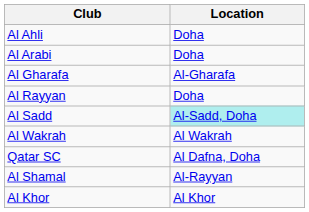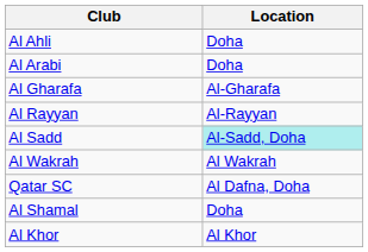 <table class="wikitable">
 <tr>
 <th style="width:200px;">Club</th>
 <th style="width:160px;">Location</th>
 </tr>
 <tr style="vertical-align:top;">
 <td><a href='#'>Al Ahli</a></td>
 <td><a href='#'>Doha</a></td>
 </tr>
 <tr style="vertical-align:top;">
 <td><a href='#'>Al Arabi</a></td>
 <td><a href='#'>Doha</a></td>
 </tr>
 <tr style="vertical-align:top;">
 <td><a href='#'>Al Gharafa</a></td>
 <td><a href='#'>Al-Gharafa</a></td>
 </tr>
 <tr style="vertical-align:top;">
 <td><a href='#'>Al Rayyan</a></td>
-<td><a href='#'>Doha</a></td>
+<td><a href='#'>Al-Rayyan</a></td>
 </tr>
 <tr style="vertical-align:top;">
 <td><a href='#'>Al Sadd</a></td>
 <td style="background: paleturquoise;"><a href='#'>Al-Sadd, Doha</a></td>
 </tr>
 <tr style="vertical-align:top;">
 <td><a href='#'>Al Wakrah</a></td>
 <td><a href='#'>Al Wakrah</a></td>
 </tr>
 <tr style="vertical-align:top;">
 <td><a href='#'>Qatar SC</a></td>
 <td><a href='#'>Al Dafna, Doha</a></td>
 </tr>
 <tr style="vertical-align:top;">
 <td><a href='#'>Al Shamal</a></td>
-<td><a href='#'>Al-Rayyan</a></td>
+<td><a href='#'>Doha</a></td>
 </tr>
 <tr style="vertical-align:top;">
 <td><a href='#'>Al Khor</a></td>
 <td><a href='#'>Al Khor</a></td>
 </tr>
 </table>
